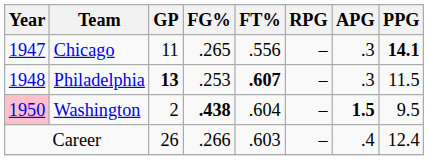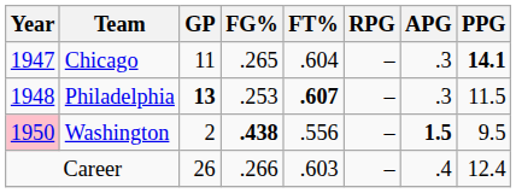 <table class="wikitable sortable" style="font-size:95%; text-align:right;">
 <tr>
 <th>Year</th>
 <th>Team</th>
 <th>GP</th>
 <th>FG%</th>
 <th>FT%</th>
 <th>RPG</th>
 <th>APG</th>
 <th>PPG</th>
 </tr>
 <tr>
 <td style="text-align:left;"><a href='#'>1947</a></td>
 <td style="text-align:left;"><a href='#'>Chicago</a></td>
 <td>11</td>
 <td>.265</td>
-<td>.556</td>
+<td>.604</td>
 <td>–</td>
 <td>.3</td>
 <td><strong>14.1</strong></td>
 </tr>
 <tr>
 <td style="text-align:left;"><a href='#'>1948</a></td>
 <td style="text-align:left;"><a href='#'>Philadelphia</a></td>
 <td><strong>13</strong></td>
 <td>.253</td>
 <td><strong>.607</strong></td>
 <td>–</td>
 <td>.3</td>
 <td>11.5</td>
 </tr>
 <tr>
 <td style="background: pink; text-align:left;"><a href='#'>1950</a></td>
 <td style="text-align:left;"><a href='#'>Washington</a></td>
 <td>2</td>
 <td><strong>.438</strong></td>
-<td>.604</td>
+<td>.556</td>
 <td>–</td>
 <td><strong>1.5</strong></td>
 <td>9.5</td>
 </tr>
 <tr>
 <td style="text-align:center;" colspan="2">Career</td>
 <td>26</td>
 <td>.266</td>
 <td>.603</td>
 <td>–</td>
 <td>.4</td>
 <td>12.4</td>
 </tr>
 <tr>
 </tr>
 </table>
